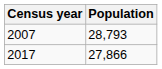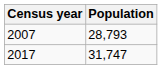 <table class="wikitable">
 <tr>
 <th>Census year</th>
 <th>Population</th>
 </tr>
 <tr>
 <td>2007</td>
 <td>28,793</td>
 </tr>
 <tr>
 <td>2017</td>
-<td>27,866</td>
+<td>31,747</td>
 </tr>
 </table>
